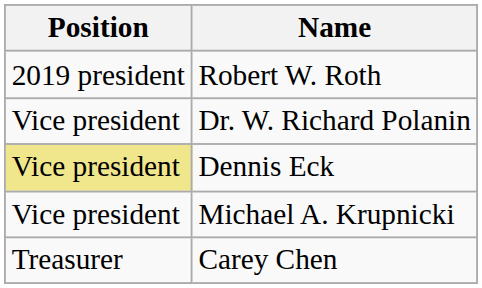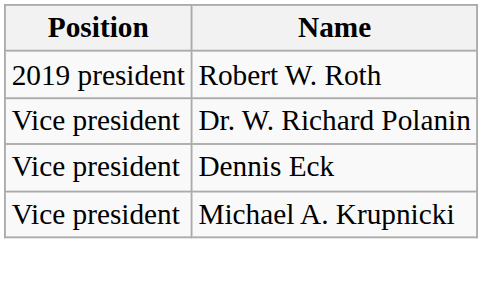 <table class="wikitable">
 <tr>
 <th>Position</th>
 <th>Name</th>
 </tr>
 <tr>
 <td>2019 president</td>
 <td>Robert W. Roth</td>
 </tr>
 <tr>
 <td>Vice president</td>
 <td>Dr. W. Richard Polanin</td>
 </tr>
 <tr>
-<td style="background: khaki;">Vice president</td>
+<td>Vice president</td>
 <td>Dennis Eck</td>
 </tr>
 <tr>
 <td>Vice president</td>
 <td>Michael A. Krupnicki</td>
 </tr>
-<tr>
-<td>Treasurer</td>
-<td>Carey Chen</td>
-</tr>
 </table>
